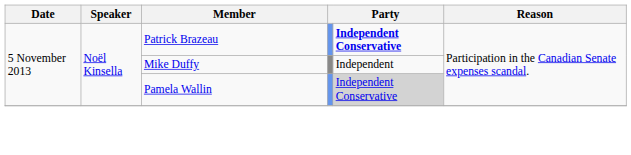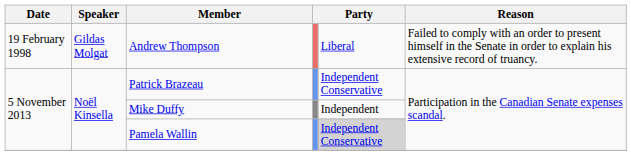 <table class="wikitable" style="margin:1em; float: left;">
 <tr>
 <th>Date</th>
 <th>Speaker</th>
 <th width=30%>Member</th>
 <th colspan=2>Party</th>
 <th>Reason</th>
 </tr>
 <tr>
+<td>19 February 1998</td>
+<td><a href='#'>Gildas Molgat</a></td>
+<td><a href='#'>Andrew Thompson</a></td>
+<td style="background-color: #EA6D6A; width: colorwidth;"></td>
+<td class="org" style="width: textwidth;"><a href='#'>Liberal</a></td>
+<td>Failed to comply with an order to present himself in the Senate in order to explain his extensive record of truancy.</td>
+</tr>
+<tr>
 <td rowspan="3">5 November 2013</td>
 <td rowspan="3"><a href='#'>Noël Kinsella</a></td>
 <td><a href='#'>Patrick Brazeau</a></td>
 <td style="background-color: #6495ED; width: colorwidth;"></td>
-<td class="org" style="width: textwidth;"><strong><a href='#'>Independent Conservative</a></strong></td>
+<td class="org" style="width: textwidth;"><a href='#'>Independent Conservative</a></td>
 <td rowspan="3">Participation in the <a href='#'>Canadian Senate expenses scandal</a>.</td>
 </tr>
 <tr>
 <td><a href='#'>Mike Duffy</a></td>
 <td style="background-color: #888888; width: colorwidth;"></td>
 <td class="org" style="width: textwidth;">Independent</td>
 </tr>
 <tr>
 <td><a href='#'>Pamela Wallin</a></td>
 <td style="background-color: #6495ED; width: colorwidth;"></td>
 <td class="org" style="background: lightgrey; width: textwidth;"><a href='#'>Independent Conservative</a></td>
 </tr>
 <tr>
 </tr>
 </table>
